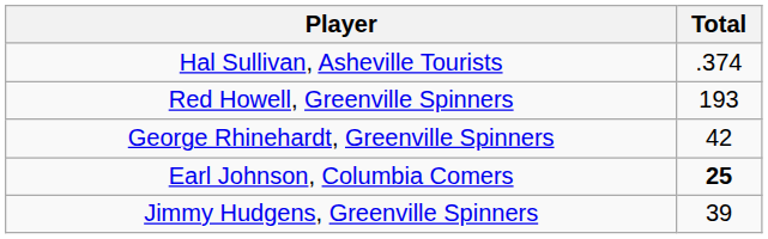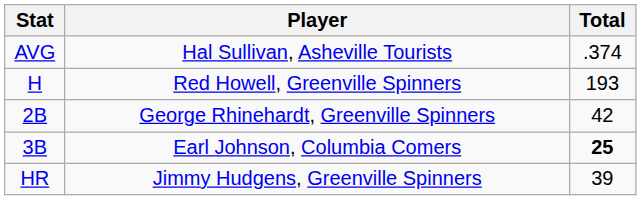 <table class="wikitable" width="40%" style="text-align:center;">
 <tr>
+<th width="5%">Stat</th>
 <th width="60%">Player</th>
 <th width="5%">Total</th>
 </tr>
 <tr>
+<td><a href='#'>AVG</a></td>
 <td><a href='#'>Hal Sullivan</a>, <a href='#'>Asheville Tourists</a></td>
 <td>.374</td>
 </tr>
 <tr>
+<td><a href='#'>H</a></td>
 <td><a href='#'>Red Howell</a>, <a href='#'>Greenville Spinners</a></td>
 <td>193</td>
 </tr>
 <tr>
+<td><a href='#'>2B</a></td>
 <td><a href='#'>George Rhinehardt</a>, <a href='#'>Greenville Spinners</a></td>
 <td>42</td>
 </tr>
 <tr>
+<td><a href='#'>3B</a></td>
 <td><a href='#'>Earl Johnson</a>, <a href='#'>Columbia Comers</a></td>
 <td><strong>25</strong></td>
 </tr>
 <tr>
+<td><a href='#'>HR</a></td>
 <td><a href='#'>Jimmy Hudgens</a>, <a href='#'>Greenville Spinners</a></td>
 <td>39</td>
 </tr>
 </table>
